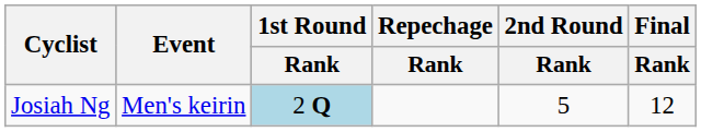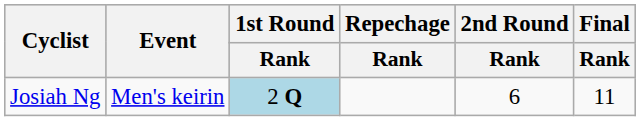 <table class="wikitable" style="font-size:90%">
 <tr>
 <th rowspan=2>Cyclist</th>
 <th rowspan=2>Event</th>
 <th>1st Round</th>
 <th>Repechage</th>
 <th>2nd Round</th>
 <th>Final</th>
 </tr>
 <tr style="font-size:95%">
 <th>Rank</th>
 <th>Rank</th>
 <th>Rank</th>
 <th>Rank</th>
 </tr>
 <tr align=center>
 <td align=left><a href='#'>Josiah Ng</a></td>
 <td align=left><a href='#'>Men's keirin</a></td>
 <td style="background: lightblue;">2 <strong>Q</strong></td>
 <td></td>
-<td>5</td>
-<td>12</td>
+<td>6</td>
+<td>11</td>
 </tr>
 </table>
